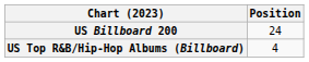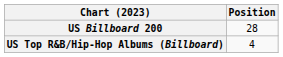 <table class="wikitable sortable plainrowheaders" style="text-align:center">
 <tr>
 <th scope="col">Chart (2023)</th>
 <th scope="col">Position</th>
 </tr>
 <tr>
 <th scope="row">US <em>Billboard</em> 200</th>
-<td>24</td>
+<td>28</td>
 </tr>
 <tr>
 <th scope="row">US Top R&B/Hip-Hop Albums (<em>Billboard</em>)</th>
 <td>4</td>
 </tr>
 </table>
